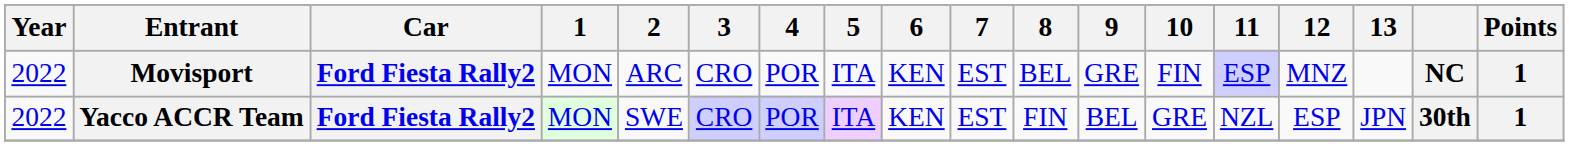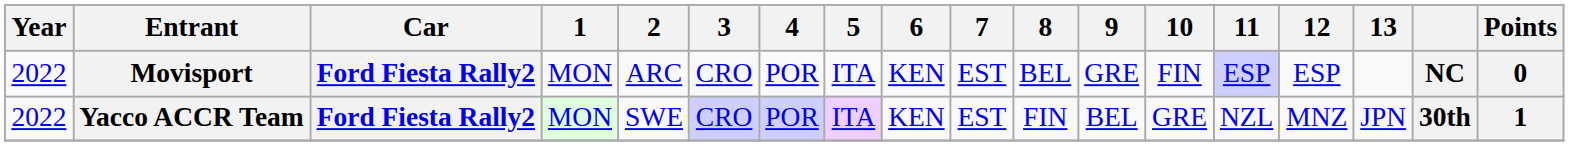 <table class="wikitable" border="1" style="text-align:center; font-size:90%;">
 <tr>
 <th>Year</th>
 <th>Entrant</th>
 <th>Car</th>
 <th>1</th>
 <th>2</th>
 <th>3</th>
 <th>4</th>
 <th>5</th>
 <th>6</th>
 <th>7</th>
 <th>8</th>
 <th>9</th>
 <th>10</th>
 <th>11</th>
 <th>12</th>
 <th>13</th>
 <th></th>
 <th>Points</th>
 </tr>
 <tr>
 <td><a href='#'>2022</a></td>
 <th>Movisport</th>
 <th><a href='#'>Ford Fiesta Rally2</a></th>
 <td><a href='#'>MON</a></td>
 <td><a href='#'>ARC</a></td>
 <td><a href='#'>CRO</a></td>
 <td><a href='#'>POR</a></td>
 <td><a href='#'>ITA</a></td>
 <td><a href='#'>KEN</a></td>
 <td><a href='#'>EST</a></td>
 <td><a href='#'>BEL</a></td>
 <td><a href='#'>GRE</a></td>
 <td><a href='#'>FIN</a></td>
 <td style="background:#CFCFFF;"><a href='#'>ESP</a><br></td>
-<td><a href='#'>MNZ</a></td>
+<td><a href='#'>ESP</a></td>
 <td></td>
 <th>NC</th>
-<th>1</th>
+<th>0</th>
 </tr>
 <tr>
 <td><a href='#'>2022</a></td>
 <th>Yacco ACCR Team</th>
 <th><a href='#'>Ford Fiesta Rally2</a></th>
 <td style="background:#dfffdf;"><a href='#'>MON</a><br></td>
 <td><a href='#'>SWE</a></td>
 <td style="background:#CFCFFF;"><a href='#'>CRO</a><br></td>
 <td style="background:#CFCFFF;"><a href='#'>POR</a><br></td>
 <td style="background:#efcfff;"><a href='#'>ITA</a><br></td>
 <td><a href='#'>KEN</a></td>
 <td><a href='#'>EST</a></td>
 <td><a href='#'>FIN</a></td>
 <td><a href='#'>BEL</a></td>
 <td><a href='#'>GRE</a></td>
 <td><a href='#'>NZL</a></td>
-<td><a href='#'>ESP</a></td>
+<td><a href='#'>MNZ</a></td>
 <td><a href='#'>JPN</a></td>
 <th>30th</th>
 <th>1</th>
 </tr>
 <tr>
 </tr>
 </table>
